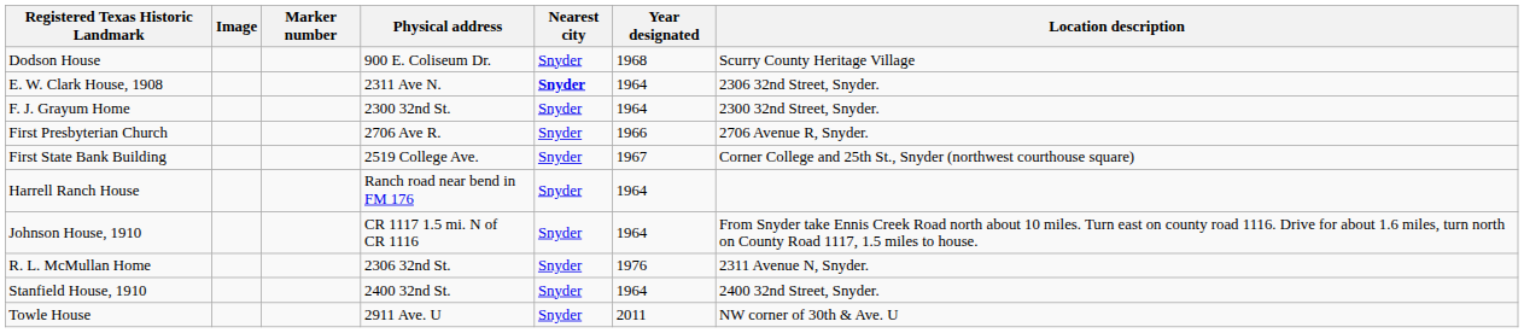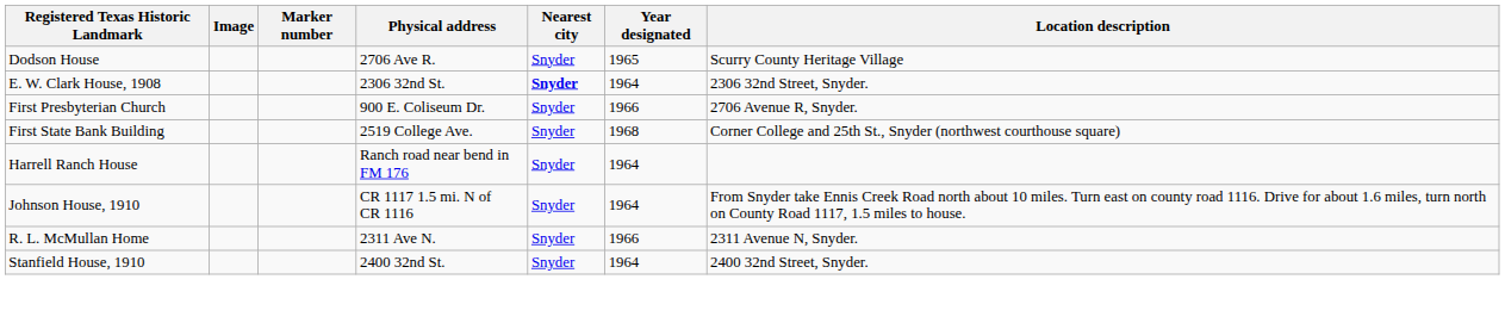 <table class="wikitable sortable">
 <tr>
 <th>Registered Texas Historic Landmark</th>
 <th>Image</th>
 <th>Marker number</th>
 <th>Physical address</th>
 <th>Nearest city</th>
 <th>Year designated</th>
 <th>Location description</th>
 </tr>
 <tr>
 <td>Dodson House</td>
 <td></td>
 <td></td>
-<td>900 E. Coliseum Dr.<br></td>
+<td>2706 Ave R.<br></td>
 <td><a href='#'>Snyder</a></td>
-<td>1968</td>
+<td>1965</td>
 <td>Scurry County Heritage Village</td>
 </tr>
 <tr>
 <td>E. W. Clark House, 1908</td>
 <td></td>
 <td></td>
-<td>2311 Ave N.<br></td>
+<td>2306 32nd St.<br></td>
 <td><strong><a href='#'>Snyder</a></strong></td>
 <td>1964</td>
 <td>2306 32nd Street, Snyder.</td>
 </tr>
 <tr>
-<td>F. J. Grayum Home</td>
-<td></td>
-<td></td>
-<td>2300 32nd St.<br></td>
-<td><a href='#'>Snyder</a></td>
-<td>1964</td>
-<td>2300 32nd Street, Snyder.</td>
-</tr>
-<tr>
 <td>First Presbyterian Church</td>
 <td></td>
 <td></td>
-<td>2706 Ave R.<br></td>
+<td>900 E. Coliseum Dr.<br></td>
 <td><a href='#'>Snyder</a></td>
 <td>1966</td>
 <td>2706 Avenue R, Snyder.</td>
 </tr>
 <tr>
 <td>First State Bank Building</td>
 <td></td>
 <td></td>
 <td>2519 College Ave.<br></td>
 <td><a href='#'>Snyder</a></td>
-<td>1967</td>
+<td>1968</td>
 <td>Corner College and 25th St., Snyder (northwest courthouse square)</td>
 </tr>
 <tr>
 <td>Harrell Ranch House</td>
 <td></td>
 <td></td>
 <td>Ranch road near bend in <a href='#'>FM 176</a><br></td>
 <td><a href='#'>Snyder</a></td>
 <td>1964</td>
 <td></td>
 </tr>
 <tr>
 <td>Johnson House, 1910</td>
 <td></td>
 <td></td>
 <td>CR 1117 1.5 mi. N of CR 1116<br></td>
 <td><a href='#'>Snyder</a></td>
 <td>1964</td>
 <td>From Snyder take Ennis Creek Road north about 10 miles. Turn east on county road 1116. Drive for about 1.6 miles, turn north on County Road 1117, 1.5 miles to house.</td>
 </tr>
 <tr>
 <td>R. L. McMullan Home</td>
 <td></td>
 <td></td>
-<td>2306 32nd St.<br></td>
+<td>2311 Ave N.<br></td>
 <td><a href='#'>Snyder</a></td>
-<td>1976</td>
+<td>1966</td>
 <td>2311 Avenue N, Snyder.</td>
 </tr>
 <tr>
 <td>Stanfield House, 1910</td>
 <td></td>
 <td></td>
 <td>2400 32nd St.<br></td>
 <td><a href='#'>Snyder</a></td>
 <td>1964</td>
 <td>2400 32nd Street, Snyder.</td>
 </tr>
-<tr>
-<td>Towle House</td>
-<td></td>
-<td></td>
-<td>2911 Ave. U<br></td>
-<td><a href='#'>Snyder</a></td>
-<td>2011</td>
-<td>NW corner of 30th & Ave. U</td>
-</tr>
 </table>
